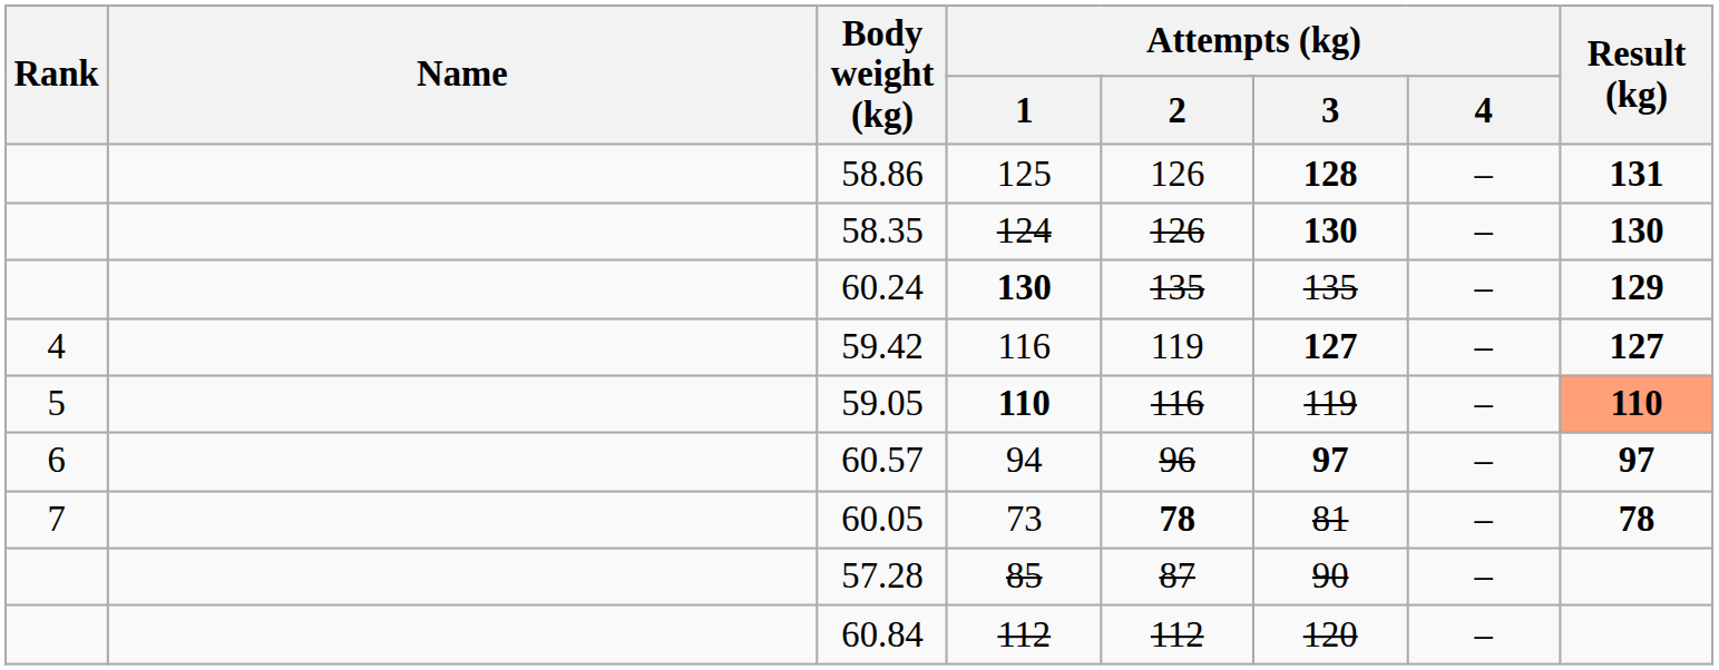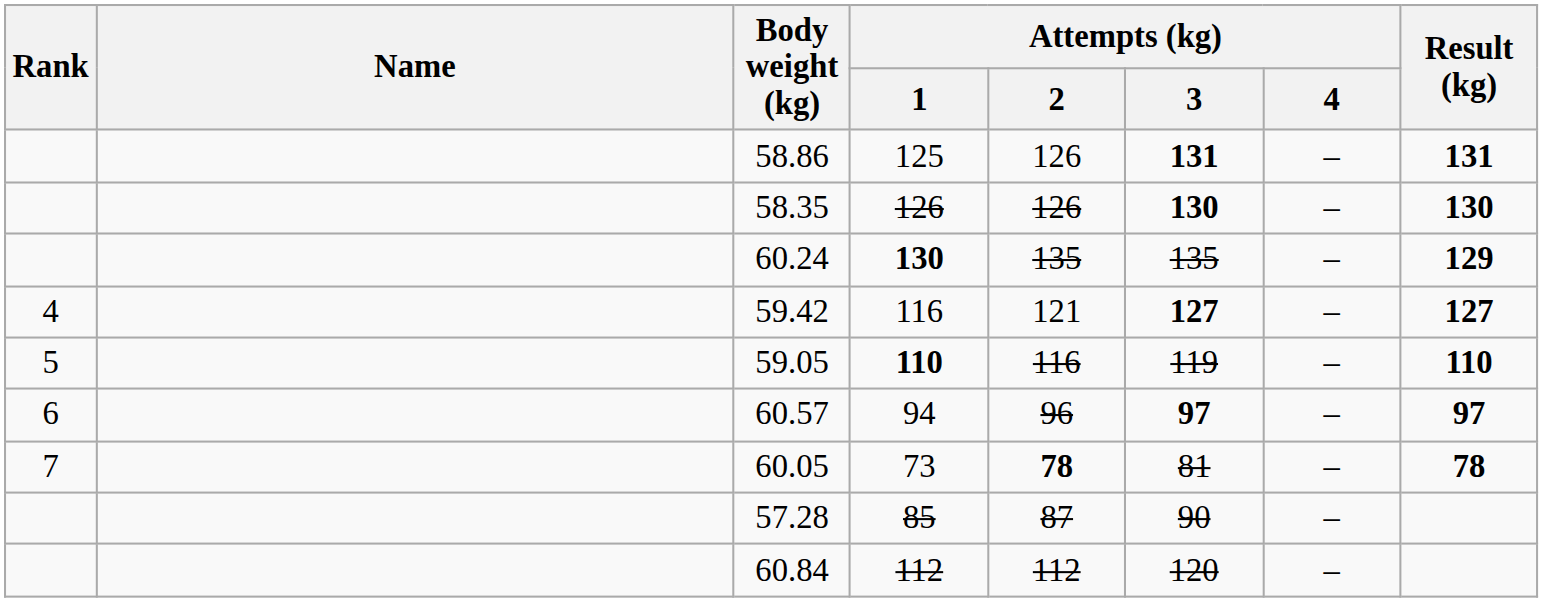 <table class="wikitable" style="text-align:center;">
 <tr>
 <th rowspan="2">Rank</th>
 <th rowspan="2" width="305">Name</th>
 <th rowspan="2" width="50">Body weight (kg)</th>
 <th colspan="4">Attempts (kg)</th>
 <th rowspan="2" width="60">Result (kg)</th>
 </tr>
 <tr>
 <th width="60">1</th>
 <th width="60">2</th>
 <th width="60">3</th>
 <th width="60">4</th>
 </tr>
 <tr>
 <td></td>
 <td align="left"></td>
 <td>58.86</td>
 <td>125</td>
 <td>126</td>
-<td><strong>128</strong></td>
+<td><strong>131</strong></td>
 <td>–</td>
 <td><strong>131</strong></td>
 </tr>
 <tr>
 <td></td>
 <td align="left"></td>
 <td>58.35</td>
-<td><s>124</s></td>
+<td><s>126</s></td>
 <td><s>126</s></td>
 <td><strong>130</strong></td>
 <td>–</td>
 <td><strong>130</strong></td>
 </tr>
 <tr>
 <td></td>
 <td align="left"></td>
 <td>60.24</td>
 <td><strong>130</strong></td>
 <td><s>135</s></td>
 <td><s>135</s></td>
 <td>–</td>
 <td><strong>129</strong></td>
 </tr>
 <tr>
 <td>4</td>
 <td align="left"></td>
 <td>59.42</td>
 <td>116</td>
-<td>119</td>
+<td>121</td>
 <td><strong>127</strong></td>
 <td>–</td>
 <td><strong>127</strong></td>
 </tr>
 <tr>
 <td>5</td>
 <td align="left"></td>
 <td>59.05</td>
 <td><strong>110</strong></td>
 <td><s>116</s></td>
 <td><s>119</s></td>
 <td>–</td>
-<td style="background: lightsalmon;"><strong>110</strong></td>
+<td><strong>110</strong></td>
 </tr>
 <tr>
 <td>6</td>
 <td align="left"></td>
 <td>60.57</td>
 <td>94</td>
 <td><s>96</s></td>
 <td><strong>97</strong></td>
 <td>–</td>
 <td><strong>97</strong></td>
 </tr>
 <tr>
 <td>7</td>
 <td align="left"></td>
 <td>60.05</td>
 <td>73</td>
 <td><strong>78</strong></td>
 <td><s>81</s></td>
 <td>–</td>
 <td><strong>78</strong></td>
 </tr>
 <tr>
 <td></td>
 <td align="left"></td>
 <td>57.28</td>
 <td><s>85</s></td>
 <td><s>87</s></td>
 <td><s>90</s></td>
 <td>–</td>
 <td><strong></strong></td>
 </tr>
 <tr>
 <td></td>
 <td align="left"></td>
 <td>60.84</td>
 <td><s>112</s></td>
 <td><s>112</s></td>
 <td><s>120</s></td>
 <td>–</td>
 <td><strong></strong></td>
 </tr>
 </table>
